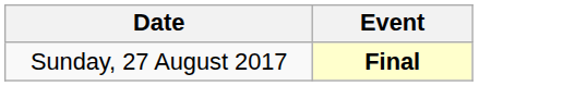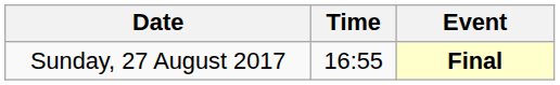 <table class="wikitable" style="text-align:center;">
 <tr>
 <th width="200">Date</th>
+<th width="50">Time</th>
 <th width="100">Event</th>
 </tr>
 <tr>
 <td>Sunday, 27 August 2017</td>
+<td>16:55</td>
 <td bgcolor="ffffcc"><strong>Final</strong></td>
 </tr>
 </table>
